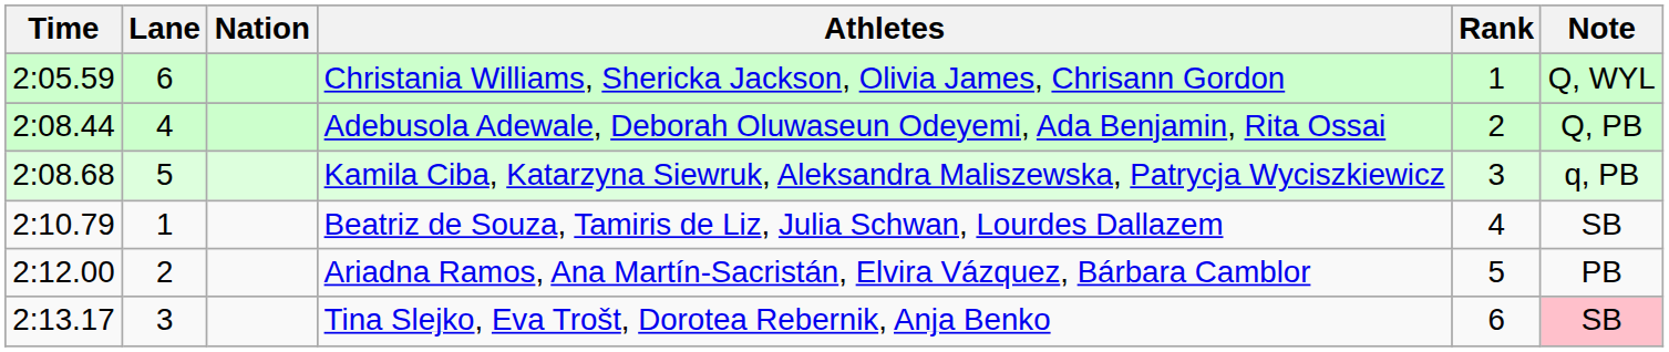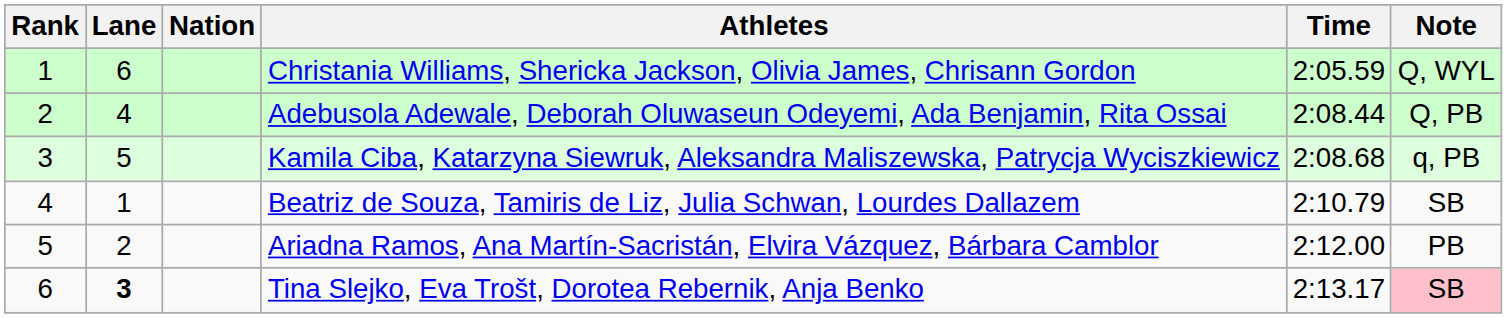 <table class="wikitable sortable" style="text-align:center">
 <tr>
-<th>Time</th>
+<th>Rank</th>
 <th>Lane</th>
 <th>Nation</th>
 <th>Athletes</th>
-<th>Rank</th>
+<th>Time</th>
 <th>Note</th>
 </tr>
 <tr bgcolor=ccffcc>
-<td>2:05.59</td>
+<td>1</td>
 <td>6</td>
 <td align=left></td>
 <td align=left><a href='#'>Christania Williams</a>, <a href='#'>Shericka Jackson</a>, <a href='#'>Olivia James</a>, <a href='#'>Chrisann Gordon</a></td>
-<td>1</td>
+<td>2:05.59</td>
 <td>Q, WYL</td>
 </tr>
 <tr bgcolor=ccffcc>
-<td>2:08.44</td>
+<td>2</td>
 <td>4</td>
 <td align=left></td>
 <td align=left><a href='#'>Adebusola Adewale</a>, <a href='#'>Deborah Oluwaseun Odeyemi</a>, <a href='#'>Ada Benjamin</a>, <a href='#'>Rita Ossai</a></td>
-<td>2</td>
+<td>2:08.44</td>
 <td>Q, PB</td>
 </tr>
 <tr bgcolor=ddffdd>
-<td>2:08.68</td>
+<td>3</td>
 <td>5</td>
 <td align=left></td>
 <td align=left><a href='#'>Kamila Ciba</a>, <a href='#'>Katarzyna Siewruk</a>, <a href='#'>Aleksandra Maliszewska</a>, <a href='#'>Patrycja Wyciszkiewicz</a></td>
-<td>3</td>
+<td>2:08.68</td>
 <td>q, PB</td>
 </tr>
 <tr>
-<td>2:10.79</td>
+<td>4</td>
 <td>1</td>
 <td align=left></td>
 <td align=left><a href='#'>Beatriz de Souza</a>, <a href='#'>Tamiris de Liz</a>, <a href='#'>Julia Schwan</a>, <a href='#'>Lourdes Dallazem</a></td>
-<td>4</td>
+<td>2:10.79</td>
 <td>SB</td>
 </tr>
 <tr>
-<td>2:12.00</td>
+<td>5</td>
 <td>2</td>
 <td align=left></td>
 <td align=left><a href='#'>Ariadna Ramos</a>, <a href='#'>Ana Martín-Sacristán</a>, <a href='#'>Elvira Vázquez</a>, <a href='#'>Bárbara Camblor</a></td>
-<td>5</td>
+<td>2:12.00</td>
 <td>PB</td>
 </tr>
 <tr>
-<td>2:13.17</td>
-<td>3</td>
+<td>6</td>
+<td><strong>3</strong></td>
 <td align=left></td>
 <td align=left><a href='#'>Tina Slejko</a>, <a href='#'>Eva Trošt</a>, <a href='#'>Dorotea Rebernik</a>, <a href='#'>Anja Benko</a></td>
-<td>6</td>
+<td>2:13.17</td>
 <td style="background: pink;">SB</td>
 </tr>
 </table>
